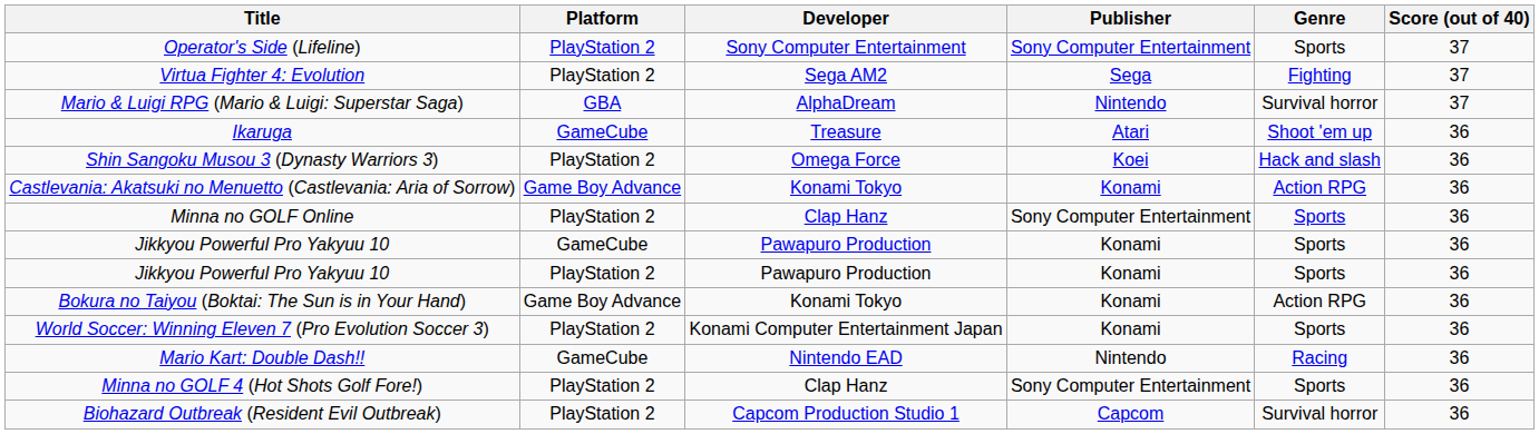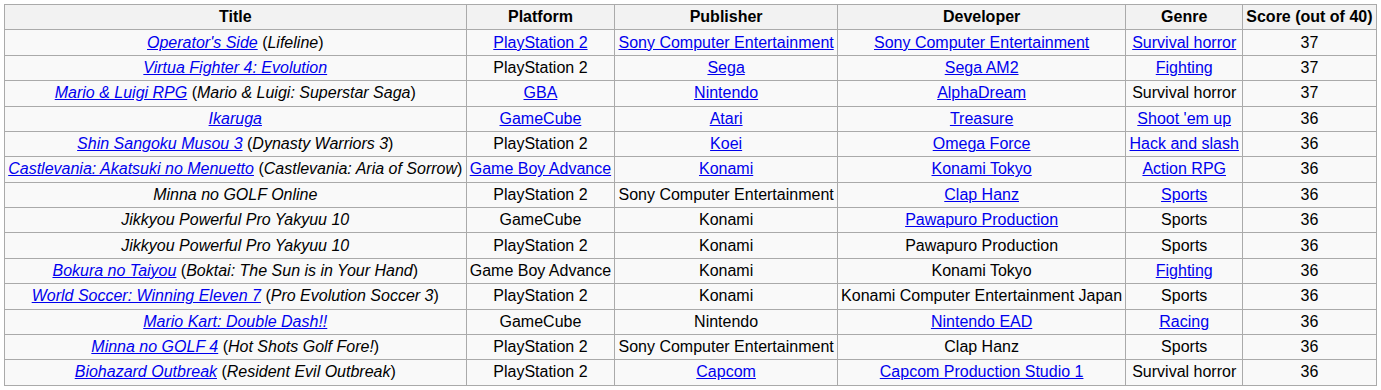 <table class="wikitable sortable" style="text-align:center;">
 <tr>
 <th>Title</th>
 <th>Platform</th>
+<th>Publisher</th>
 <th>Developer</th>
-<th>Publisher</th>
 <th>Genre</th>
 <th>Score (out of 40)</th>
 </tr>
 <tr>
 <td><em><a href='#'>Operator's Side</a></em> (<em>Lifeline</em>)</td>
 <td><a href='#'>PlayStation 2</a></td>
 <td><a href='#'>Sony Computer Entertainment</a></td>
 <td><a href='#'>Sony Computer Entertainment</a></td>
-<td>Sports</td>
+<td><a href='#'>Survival horror</a></td>
 <td>37</td>
 </tr>
 <tr>
 <td><em><a href='#'>Virtua Fighter 4: Evolution</a></em></td>
 <td>PlayStation 2</td>
+<td><a href='#'>Sega</a></td>
 <td><a href='#'>Sega AM2</a></td>
-<td><a href='#'>Sega</a></td>
 <td><a href='#'>Fighting</a></td>
 <td>37</td>
 </tr>
 <tr>
 <td><em><a href='#'>Mario & Luigi RPG</a></em> (<em>Mario & Luigi: Superstar Saga</em>)</td>
 <td><a href='#'>GBA</a></td>
+<td><a href='#'>Nintendo</a></td>
 <td><a href='#'>AlphaDream</a></td>
-<td><a href='#'>Nintendo</a></td>
 <td>Survival horror</td>
 <td>37</td>
 </tr>
 <tr>
 <td><em><a href='#'>Ikaruga</a></em></td>
 <td><a href='#'>GameCube</a></td>
+<td><a href='#'>Atari</a></td>
 <td><a href='#'>Treasure</a></td>
-<td><a href='#'>Atari</a></td>
 <td><a href='#'>Shoot 'em up</a></td>
 <td>36</td>
 </tr>
 <tr>
 <td><em><a href='#'>Shin Sangoku Musou 3</a></em> (<em>Dynasty Warriors 3</em>)</td>
 <td>PlayStation 2</td>
+<td><a href='#'>Koei</a></td>
 <td><a href='#'>Omega Force</a></td>
-<td><a href='#'>Koei</a></td>
 <td><a href='#'>Hack and slash</a></td>
 <td>36</td>
 </tr>
 <tr>
 <td><em><a href='#'>Castlevania: Akatsuki no Menuetto</a></em> (<em>Castlevania: Aria of Sorrow</em>)</td>
 <td><a href='#'>Game Boy Advance</a></td>
+<td><a href='#'>Konami</a></td>
 <td><a href='#'>Konami Tokyo</a></td>
-<td><a href='#'>Konami</a></td>
 <td><a href='#'>Action RPG</a></td>
 <td>36</td>
 </tr>
 <tr>
 <td><em>Minna no GOLF Online</em></td>
 <td>PlayStation 2</td>
+<td>Sony Computer Entertainment</td>
 <td><a href='#'>Clap Hanz</a></td>
-<td>Sony Computer Entertainment</td>
 <td><a href='#'>Sports</a></td>
 <td>36</td>
 </tr>
 <tr>
 <td><em>Jikkyou Powerful Pro Yakyuu 10</em></td>
 <td>GameCube</td>
+<td>Konami</td>
 <td><a href='#'>Pawapuro Production</a></td>
-<td>Konami</td>
 <td>Sports</td>
 <td>36</td>
 </tr>
 <tr>
 <td><em>Jikkyou Powerful Pro Yakyuu 10</em></td>
 <td>PlayStation 2</td>
+<td>Konami</td>
 <td>Pawapuro Production</td>
-<td>Konami</td>
 <td>Sports</td>
 <td>36</td>
 </tr>
 <tr>
 <td><em><a href='#'>Bokura no Taiyou</a></em> (<em>Boktai: The Sun is in Your Hand</em>)</td>
 <td>Game Boy Advance</td>
+<td>Konami</td>
 <td>Konami Tokyo</td>
-<td>Konami</td>
-<td>Action RPG</td>
+<td><a href='#'>Fighting</a></td>
 <td>36</td>
 </tr>
 <tr>
 <td><em><a href='#'>World Soccer: Winning Eleven 7</a></em> (<em>Pro Evolution Soccer 3</em>)</td>
 <td>PlayStation 2</td>
+<td>Konami</td>
 <td>Konami Computer Entertainment Japan</td>
-<td>Konami</td>
 <td>Sports</td>
 <td>36</td>
 </tr>
 <tr>
 <td><em><a href='#'>Mario Kart: Double Dash!!</a></em></td>
 <td>GameCube</td>
+<td>Nintendo</td>
 <td><a href='#'>Nintendo EAD</a></td>
-<td>Nintendo</td>
 <td><a href='#'>Racing</a></td>
 <td>36</td>
 </tr>
 <tr>
 <td><em><a href='#'>Minna no GOLF 4</a></em> (<em>Hot Shots Golf Fore!</em>)</td>
 <td>PlayStation 2</td>
+<td>Sony Computer Entertainment</td>
 <td>Clap Hanz</td>
-<td>Sony Computer Entertainment</td>
 <td>Sports</td>
 <td>36</td>
 </tr>
 <tr>
 <td><a href='#'><em>Biohazard Outbreak</em></a> (<em>Resident Evil Outbreak</em>)</td>
 <td>PlayStation 2</td>
+<td><a href='#'>Capcom</a></td>
 <td><a href='#'>Capcom Production Studio 1</a></td>
-<td><a href='#'>Capcom</a></td>
 <td>Survival horror</td>
 <td>36</td>
 </tr>
 </table>
